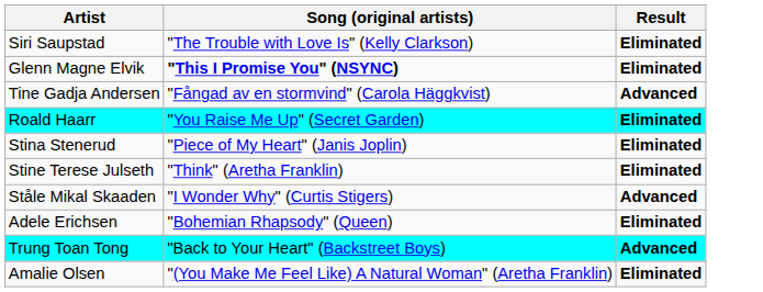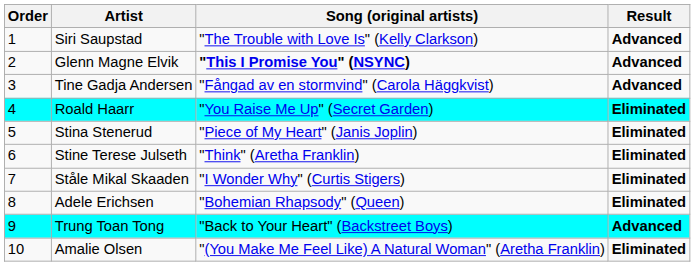 <table class=wikitable>
 <tr>
+<th>Order</th>
 <th>Artist</th>
 <th>Song (original artists)</th>
 <th>Result</th>
 </tr>
 <tr>
+<td>1</td>
 <td>Siri Saupstad</td>
 <td>"<a href='#'>The Trouble with Love Is</a>" (<a href='#'>Kelly Clarkson</a>)</td>
-<td><strong>Eliminated</strong></td>
+<td><strong>Advanced</strong></td>
 </tr>
 <tr>
+<td>2</td>
 <td>Glenn Magne Elvik</td>
 <td><strong>"<a href='#'>This I Promise You</a>" (<a href='#'>NSYNC</a>)</strong></td>
-<td><strong>Eliminated</strong></td>
+<td><strong>Advanced</strong></td>
 </tr>
 <tr>
+<td>3</td>
 <td>Tine Gadja Andersen</td>
 <td>"<a href='#'>Fångad av en stormvind</a>" (<a href='#'>Carola Häggkvist</a>)</td>
 <td><strong>Advanced</strong></td>
 </tr>
 <tr style="background:cyan;">
+<td>4</td>
 <td>Roald Haarr</td>
 <td>"<a href='#'>You Raise Me Up</a>" (<a href='#'>Secret Garden</a>)</td>
 <td><strong>Eliminated</strong></td>
 </tr>
 <tr>
+<td>5</td>
 <td>Stina Stenerud</td>
 <td>"<a href='#'>Piece of My Heart</a>" (<a href='#'>Janis Joplin</a>)</td>
 <td><strong>Eliminated</strong></td>
 </tr>
 <tr>
+<td>6</td>
 <td>Stine Terese Julseth</td>
 <td>"<a href='#'>Think</a>" (<a href='#'>Aretha Franklin</a>)</td>
 <td><strong>Eliminated</strong></td>
 </tr>
 <tr>
+<td>7</td>
 <td>Ståle Mikal Skaaden</td>
 <td>"<a href='#'>I Wonder Why</a>" (<a href='#'>Curtis Stigers</a>)</td>
-<td><strong>Advanced</strong></td>
+<td><strong>Eliminated</strong></td>
 </tr>
 <tr>
+<td>8</td>
 <td>Adele Erichsen</td>
 <td>"<a href='#'>Bohemian Rhapsody</a>" (<a href='#'>Queen</a>)</td>
 <td><strong>Eliminated</strong></td>
 </tr>
 <tr style="background:cyan;">
+<td>9</td>
 <td>Trung Toan Tong</td>
 <td>"Back to Your Heart" (<a href='#'>Backstreet Boys</a>)</td>
 <td><strong>Advanced</strong></td>
 </tr>
 <tr>
+<td>10</td>
 <td>Amalie Olsen</td>
 <td>"<a href='#'>(You Make Me Feel Like) A Natural Woman</a>" (<a href='#'>Aretha Franklin</a>)</td>
 <td><strong>Eliminated</strong></td>
 </tr>
 </table>
